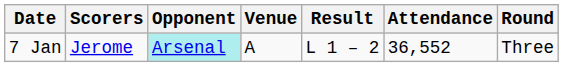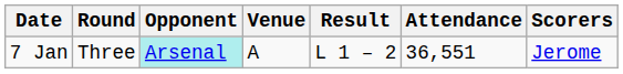 <table class="wikitable">
 <tr>
 <th>Date</th>
-<th>Scorers</th>
+<th>Round</th>
 <th>Opponent</th>
 <th>Venue</th>
 <th>Result</th>
 <th>Attendance</th>
-<th>Round</th>
+<th>Scorers</th>
 </tr>
 <tr>
 <td>7 Jan</td>
-<td><a href='#'>Jerome</a></td>
+<td>Three</td>
 <td style="background: paleturquoise;"><a href='#'>Arsenal</a></td>
 <td>A</td>
 <td>L 1 – 2</td>
-<td>36,552</td>
-<td>Three</td>
+<td>36,551</td>
+<td><a href='#'>Jerome</a></td>
 </tr>
 </table>
